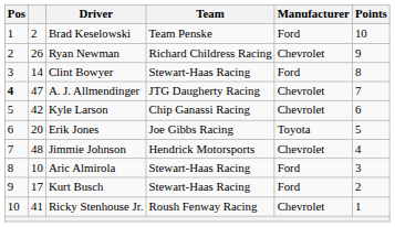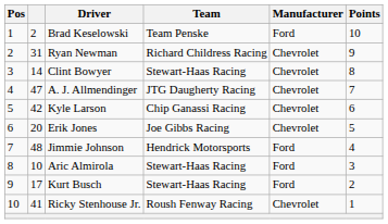 <table class="wikitable" style="font-size:98%">
 <tr>
 <th>Pos</th>
 <th></th>
 <th>Driver</th>
 <th>Team</th>
 <th>Manufacturer</th>
 <th>Points</th>
 </tr>
 <tr>
 <td>1</td>
 <td>2</td>
 <td>Brad Keselowski</td>
 <td>Team Penske</td>
 <td>Ford</td>
 <td>10</td>
 </tr>
 <tr>
 <td>2</td>
-<td>26</td>
+<td>31</td>
 <td>Ryan Newman</td>
 <td>Richard Childress Racing</td>
 <td>Chevrolet</td>
 <td>9</td>
 </tr>
 <tr>
 <td>3</td>
 <td>14</td>
 <td>Clint Bowyer</td>
 <td>Stewart-Haas Racing</td>
-<td>Ford</td>
+<td>Chevrolet</td>
 <td>8</td>
 </tr>
 <tr>
-<td><strong>4</strong></td>
+<td>4</td>
 <td>47</td>
 <td>A. J. Allmendinger</td>
 <td>JTG Daugherty Racing</td>
 <td>Chevrolet</td>
 <td>7</td>
 </tr>
 <tr>
 <td>5</td>
 <td>42</td>
 <td>Kyle Larson</td>
 <td>Chip Ganassi Racing</td>
 <td>Chevrolet</td>
 <td>6</td>
 </tr>
 <tr>
 <td>6</td>
 <td>20</td>
 <td>Erik Jones</td>
 <td>Joe Gibbs Racing</td>
-<td>Toyota</td>
+<td>Chevrolet</td>
 <td>5</td>
 </tr>
 <tr>
 <td>7</td>
 <td>48</td>
 <td>Jimmie Johnson</td>
 <td>Hendrick Motorsports</td>
-<td>Chevrolet</td>
+<td>Ford</td>
 <td>4</td>
 </tr>
 <tr>
 <td>8</td>
 <td>10</td>
 <td>Aric Almirola</td>
 <td>Stewart-Haas Racing</td>
 <td>Ford</td>
 <td>3</td>
 </tr>
 <tr>
 <td>9</td>
 <td>17</td>
 <td>Kurt Busch</td>
 <td>Stewart-Haas Racing</td>
 <td>Ford</td>
 <td>2</td>
 </tr>
 <tr>
 <td>10</td>
 <td>41</td>
 <td>Ricky Stenhouse Jr.</td>
 <td>Roush Fenway Racing</td>
 <td>Chevrolet</td>
 <td>1</td>
 </tr>
 <tr>
 <th colspan="6"></th>
 </tr>
 </table>
